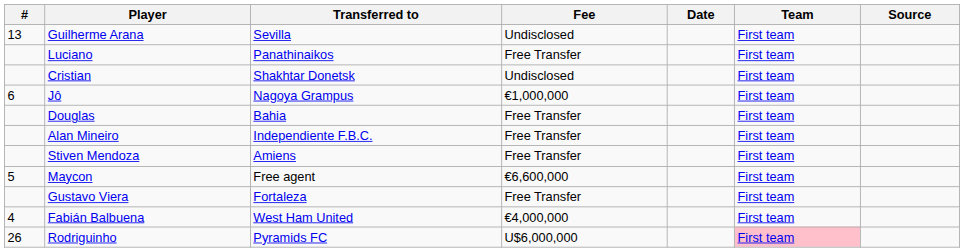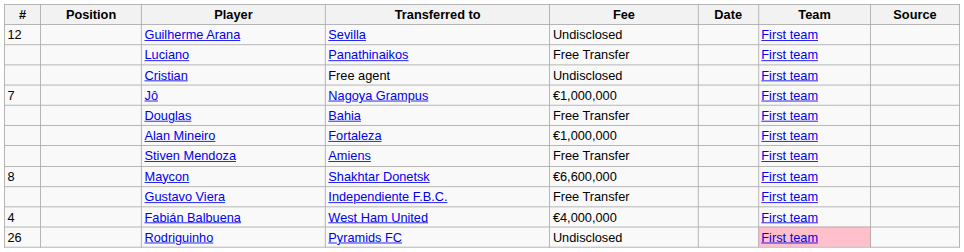 <table class="wikitable sortable" style="width:90%; text-align:center; font-size:95%; text-align:left;">
 <tr>
 <th>#</th>
+<th>Position</th>
 <th>Player</th>
 <th>Transferred to</th>
 <th>Fee</th>
 <th>Date</th>
 <th>Team</th>
 <th>Source</th>
 </tr>
 <tr>
-<td>13</td>
+<td>12</td>
+<td></td>
 <td> <a href='#'>Guilherme Arana</a></td>
 <td> <a href='#'>Sevilla</a></td>
 <td>Undisclosed </td>
 <td></td>
 <td><a href='#'>First team</a></td>
 <td></td>
 </tr>
 <tr>
+<td></td>
 <td></td>
 <td> <a href='#'>Luciano</a></td>
 <td> <a href='#'>Panathinaikos</a></td>
 <td>Free Transfer </td>
 <td></td>
 <td><a href='#'>First team</a></td>
 <td></td>
 </tr>
 <tr>
 <td></td>
+<td></td>
 <td> <a href='#'>Cristian</a></td>
-<td> <a href='#'>Shakhtar Donetsk</a></td>
+<td>Free agent</td>
 <td>Undisclosed </td>
 <td></td>
 <td><a href='#'>First team</a></td>
 <td></td>
 </tr>
 <tr>
-<td>6</td>
+<td>7</td>
+<td></td>
 <td> <a href='#'>Jô</a></td>
 <td> <a href='#'>Nagoya Grampus</a></td>
 <td>€1,000,000 </td>
 <td></td>
 <td><a href='#'>First team</a></td>
 <td></td>
 </tr>
 <tr>
+<td></td>
 <td></td>
 <td> <a href='#'>Douglas</a></td>
 <td> <a href='#'>Bahia</a></td>
 <td>Free Transfer </td>
 <td></td>
 <td><a href='#'>First team</a></td>
 <td></td>
 </tr>
 <tr>
 <td></td>
+<td></td>
 <td> <a href='#'>Alan Mineiro</a></td>
-<td> <a href='#'>Independiente F.B.C.</a></td>
-<td>Free Transfer </td>
+<td> <a href='#'>Fortaleza</a></td>
+<td>€1,000,000 </td>
 <td></td>
 <td><a href='#'>First team</a></td>
 <td></td>
 </tr>
 <tr>
+<td></td>
 <td></td>
 <td> <a href='#'>Stiven Mendoza</a></td>
 <td> <a href='#'>Amiens</a></td>
 <td>Free Transfer </td>
 <td></td>
 <td><a href='#'>First team</a></td>
 <td></td>
 </tr>
 <tr>
-<td>5</td>
+<td>8</td>
+<td></td>
 <td> <a href='#'>Maycon</a></td>
-<td>Free agent</td>
+<td> <a href='#'>Shakhtar Donetsk</a></td>
 <td>€6,600,000 </td>
 <td></td>
 <td><a href='#'>First team</a></td>
 <td></td>
 </tr>
 <tr>
 <td></td>
+<td></td>
 <td> <a href='#'>Gustavo Viera</a></td>
-<td> <a href='#'>Fortaleza</a></td>
+<td> <a href='#'>Independiente F.B.C.</a></td>
 <td>Free Transfer </td>
 <td></td>
 <td><a href='#'>First team</a></td>
 <td></td>
 </tr>
 <tr>
 <td>4</td>
+<td></td>
 <td> <a href='#'>Fabián Balbuena</a></td>
 <td> <a href='#'>West Ham United</a></td>
 <td>€4,000,000 </td>
 <td></td>
 <td><a href='#'>First team</a></td>
 <td></td>
 </tr>
 <tr>
 <td>26</td>
+<td></td>
 <td> <a href='#'>Rodriguinho</a></td>
 <td> <a href='#'>Pyramids FC</a></td>
-<td>U$6,000,000 </td>
+<td>Undisclosed </td>
 <td></td>
 <td style="background: pink;"><a href='#'>First team</a></td>
 <td></td>
 </tr>
 </table>
